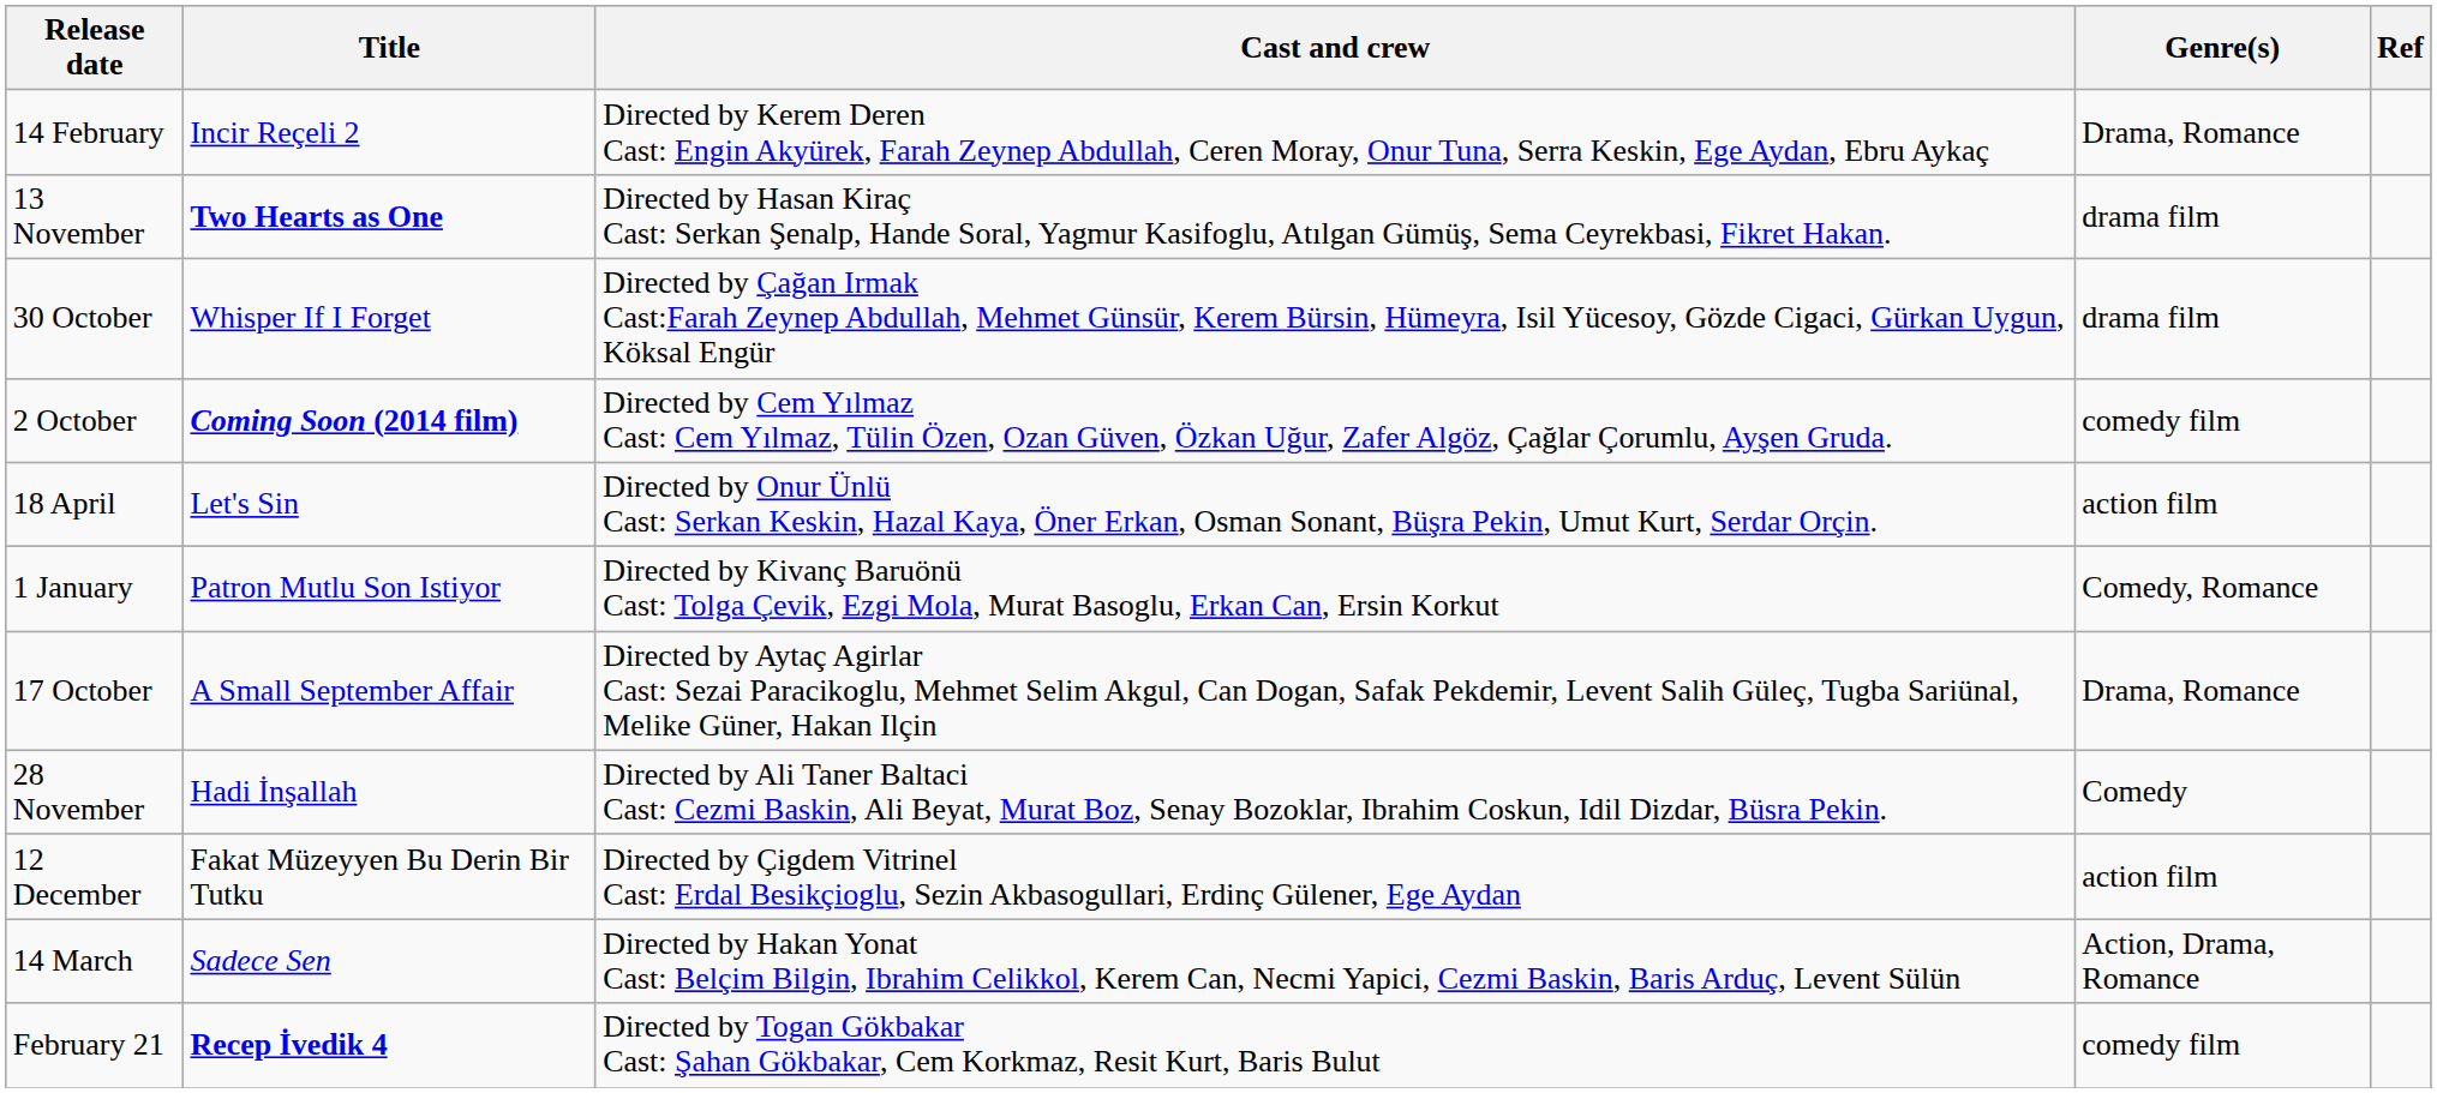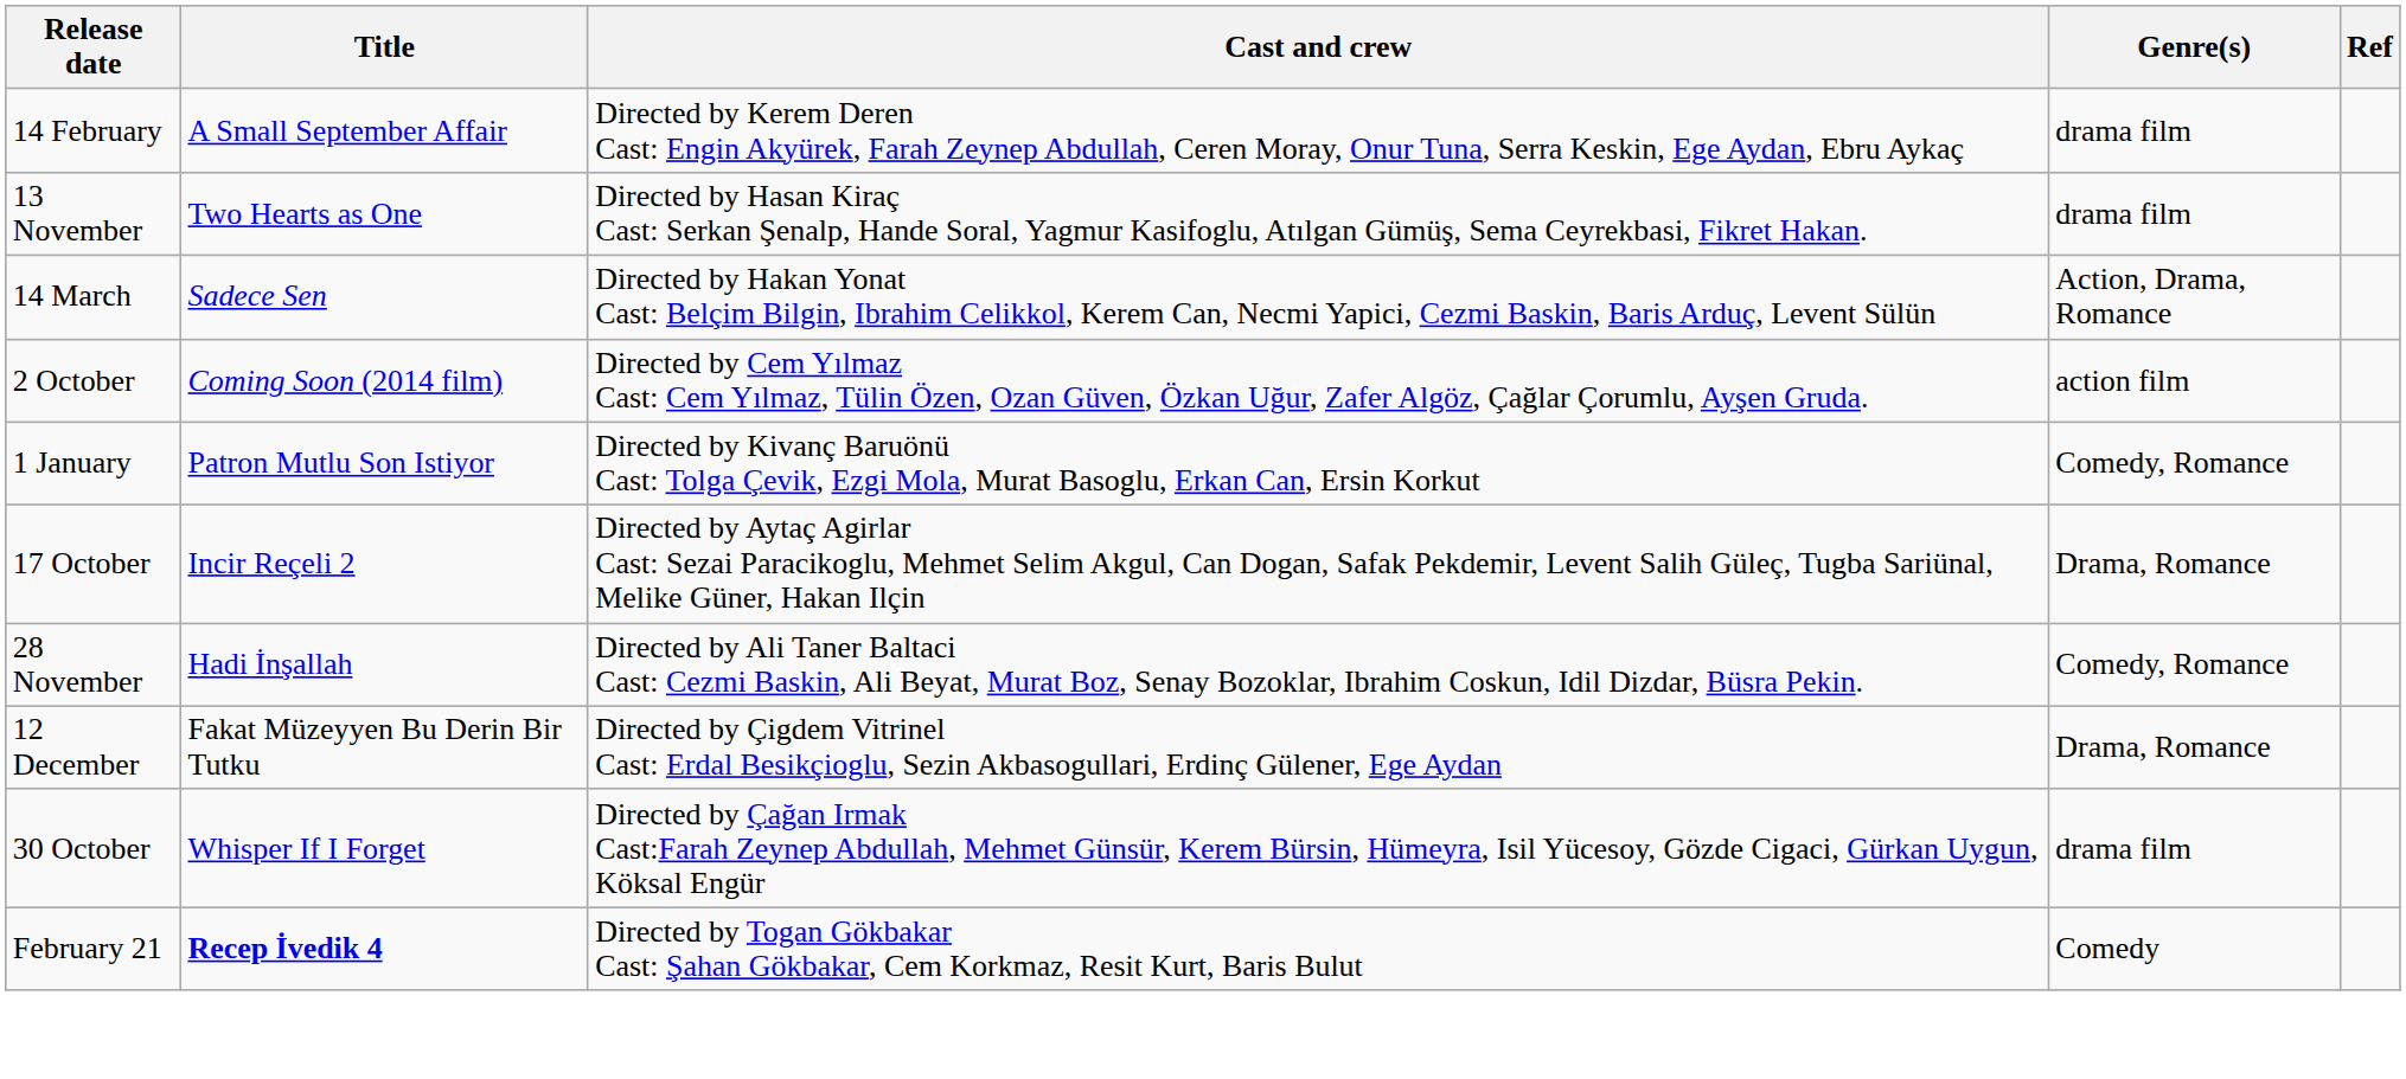 <table class="wikitable">
 <tr>
 <th><strong>Release date</strong></th>
 <th>Title</th>
 <th>Cast and crew</th>
 <th>Genre(s)</th>
 <th>Ref</th>
 </tr>
 <tr>
 <td>14 February</td>
-<td><a href='#'>Incir Reçeli 2</a></td>
+<td><a href='#'>A Small September Affair</a></td>
 <td>Directed by Kerem Deren<br>Cast: <a href='#'>Engin Akyürek</a>, <a href='#'>Farah Zeynep Abdullah</a>, Ceren Moray, <a href='#'>Onur Tuna</a>, Serra Keskin, <a href='#'>Ege Aydan</a>, Ebru Aykaç</td>
-<td>Drama, Romance</td>
+<td>drama film</td>
 <td></td>
 </tr>
 <tr>
 <td>13 November</td>
-<td><strong><a href='#'>Two Hearts as One</a></strong></td>
+<td><a href='#'>Two Hearts as One</a></td>
 <td>Directed by Hasan Kiraç<br>Cast: Serkan Şenalp, Hande Soral, Yagmur Kasifoglu, Atılgan Gümüş, Sema Ceyrekbasi, <a href='#'>Fikret Hakan</a>.</td>
 <td>drama film</td>
 <td></td>
 </tr>
 <tr>
-<td>30 October</td>
-<td><a href='#'>Whisper If I Forget</a></td>
-<td>Directed by <a href='#'>Çağan Irmak</a><br>Cast:<a href='#'>Farah Zeynep Abdullah</a>, <a href='#'>Mehmet Günsür</a>, <a href='#'>Kerem Bürsin</a>, <a href='#'>Hümeyra</a>, Isil Yücesoy, Gözde Cigaci, <a href='#'>Gürkan Uygun</a>, Köksal Engür</td>
-<td>drama film</td>
+<td>14 March</td>
+<td><em><a href='#'>Sadece Sen</a></em></td>
+<td>Directed by Hakan Yonat<br>Cast: <a href='#'>Belçim Bilgin</a>, <a href='#'>Ibrahim Celikkol</a>, Kerem Can, Necmi Yapici, <a href='#'>Cezmi Baskin</a>, <a href='#'>Baris Arduç</a>, Levent Sülün</td>
+<td>Action, Drama, Romance</td>
 <td></td>
 </tr>
 <tr>
 <td>2 October</td>
-<td><strong><a href='#'><em>Coming Soon</em> (2014 film)</a></strong></td>
+<td><a href='#'><em>Coming Soon</em> (2014 film)</a></td>
 <td>Directed by <a href='#'>Cem Yılmaz</a><br>Cast: <a href='#'>Cem Yılmaz</a>, <a href='#'>Tülin Özen</a>, <a href='#'>Ozan Güven</a>, <a href='#'>Özkan Uğur</a>, <a href='#'>Zafer Algöz</a>, Çağlar Çorumlu, <a href='#'>Ayşen Gruda</a>.</td>
-<td>comedy film</td>
-<td></td>
-</tr>
-<tr>
-<td>18 April</td>
-<td><a href='#'>Let's Sin</a></td>
-<td>Directed by <a href='#'>Onur Ünlü</a><br>Cast: <a href='#'>Serkan Keskin</a>, <a href='#'>Hazal Kaya</a>, <a href='#'>Öner Erkan</a>, Osman Sonant, <a href='#'>Büşra Pekin</a>, Umut Kurt, <a href='#'>Serdar Orçin</a>.</td>
 <td>action film</td>
 <td></td>
 </tr>
 <tr>
 <td>1 January</td>
 <td><a href='#'>Patron Mutlu Son Istiyor</a></td>
 <td>Directed by  Kivanç Baruönü<br>Cast: <a href='#'>Tolga Çevik</a>, <a href='#'>Ezgi Mola</a>, Murat Basoglu, <a href='#'>Erkan Can</a>, Ersin Korkut</td>
 <td>Comedy, Romance</td>
 <td></td>
 </tr>
 <tr>
 <td>17 October</td>
-<td><a href='#'>A Small September Affair</a></td>
+<td><a href='#'>Incir Reçeli 2</a></td>
 <td>Directed by Aytaç Agirlar<br>Cast: Sezai Paracikoglu, Mehmet Selim Akgul, Can Dogan, Safak Pekdemir, Levent Salih Güleç, Tugba Sariünal, Melike Güner, Hakan Ilçin</td>
 <td>Drama, Romance</td>
 <td></td>
 </tr>
 <tr>
 <td>28 November</td>
 <td><a href='#'>Hadi İnşallah</a></td>
 <td>Directed by Ali Taner Baltaci<br>Cast: <a href='#'>Cezmi Baskin</a>, Ali Beyat, <a href='#'>Murat Boz</a>, Senay Bozoklar, Ibrahim Coskun, Idil Dizdar, <a href='#'>Büsra Pekin</a>.</td>
-<td>Comedy</td>
+<td>Comedy, Romance</td>
 <td></td>
 </tr>
 <tr>
 <td>12 December</td>
 <td>Fakat Müzeyyen Bu Derin Bir Tutku</td>
 <td>Directed by Çigdem Vitrinel<br>Cast: <a href='#'>Erdal Besikçioglu</a>, Sezin Akbasogullari, Erdinç Gülener, <a href='#'>Ege Aydan</a></td>
-<td>action film</td>
+<td>Drama, Romance</td>
 <td></td>
 </tr>
 <tr>
-<td>14 March</td>
-<td><em><a href='#'>Sadece Sen</a></em></td>
-<td>Directed by Hakan Yonat<br>Cast: <a href='#'>Belçim Bilgin</a>, <a href='#'>Ibrahim Celikkol</a>, Kerem Can, Necmi Yapici, <a href='#'>Cezmi Baskin</a>, <a href='#'>Baris Arduç</a>, Levent Sülün</td>
-<td>Action, Drama, Romance</td>
+<td>30 October</td>
+<td><a href='#'>Whisper If I Forget</a></td>
+<td>Directed by <a href='#'>Çağan Irmak</a><br>Cast:<a href='#'>Farah Zeynep Abdullah</a>, <a href='#'>Mehmet Günsür</a>, <a href='#'>Kerem Bürsin</a>, <a href='#'>Hümeyra</a>, Isil Yücesoy, Gözde Cigaci, <a href='#'>Gürkan Uygun</a>, Köksal Engür</td>
+<td>drama film</td>
 <td></td>
 </tr>
 <tr>
 <td>February 21</td>
 <td><strong><a href='#'>Recep İvedik 4</a></strong></td>
 <td>Directed by <a href='#'>Togan Gökbakar</a><br>Cast: <a href='#'>Şahan Gökbakar</a>, Cem Korkmaz, Resit Kurt, Baris Bulut</td>
-<td>comedy film</td>
+<td>Comedy</td>
 <td></td>
 </tr>
 </table>
